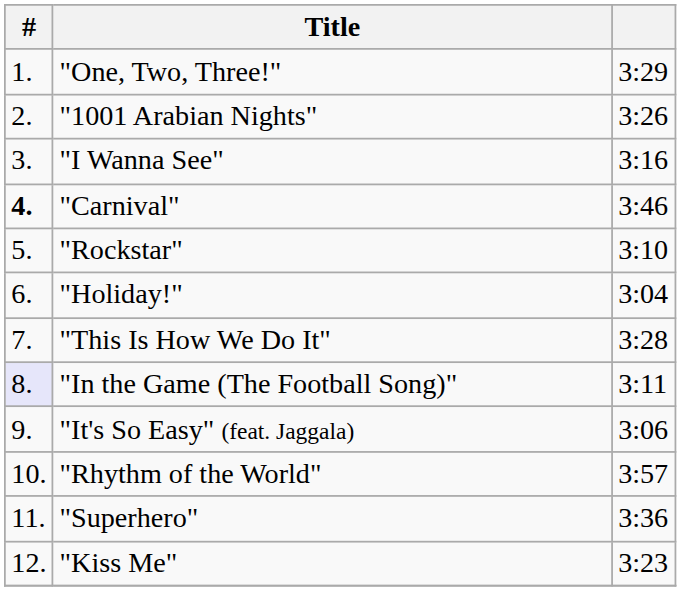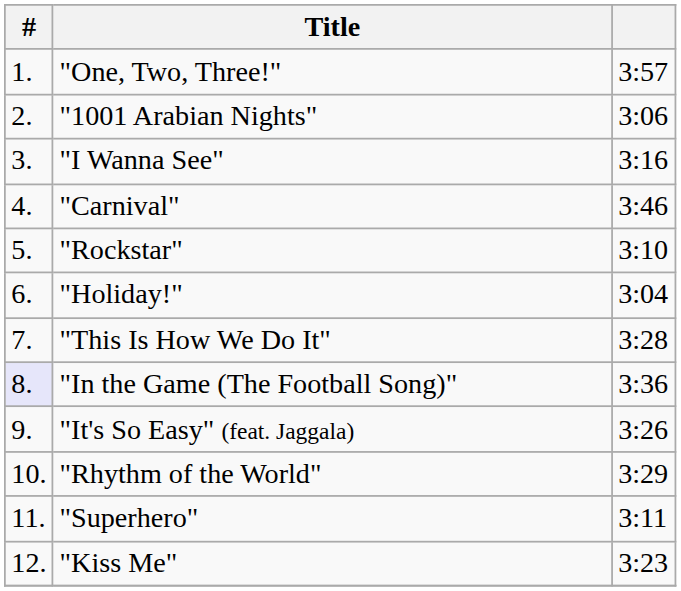 <table class="wikitable">
 <tr>
 <th>#</th>
 <th width="310">Title</th>
 <th></th>
 </tr>
 <tr>
 <td>1.</td>
 <td>"One, Two, Three!"</td>
-<td>3:29</td>
+<td>3:57</td>
 </tr>
 <tr>
 <td>2.</td>
 <td>"1001 Arabian Nights"</td>
-<td>3:26</td>
+<td>3:06</td>
 </tr>
 <tr>
 <td>3.</td>
 <td>"I Wanna See"</td>
 <td>3:16</td>
 </tr>
 <tr>
-<td><strong>4.</strong></td>
+<td>4.</td>
 <td>"Carnival"</td>
 <td>3:46</td>
 </tr>
 <tr>
 <td>5.</td>
 <td>"Rockstar"</td>
 <td>3:10</td>
 </tr>
 <tr>
 <td>6.</td>
 <td>"Holiday!"</td>
 <td>3:04</td>
 </tr>
 <tr>
 <td>7.</td>
 <td>"This Is How We Do It"</td>
 <td>3:28</td>
 </tr>
 <tr>
 <td style="background: lavender;">8.</td>
 <td>"In the Game (The Football Song)"</td>
-<td>3:11</td>
+<td>3:36</td>
 </tr>
 <tr>
 <td>9.</td>
 <td>"It's So Easy" <small>(feat. Jaggala)</small></td>
-<td>3:06</td>
+<td>3:26</td>
 </tr>
 <tr>
 <td>10.</td>
 <td>"Rhythm of the World"</td>
-<td>3:57</td>
+<td>3:29</td>
 </tr>
 <tr>
 <td>11.</td>
 <td>"Superhero"</td>
-<td>3:36</td>
+<td>3:11</td>
 </tr>
 <tr>
 <td>12.</td>
 <td>"Kiss Me"</td>
 <td>3:23</td>
 </tr>
 <tr>
 </tr>
 </table>
